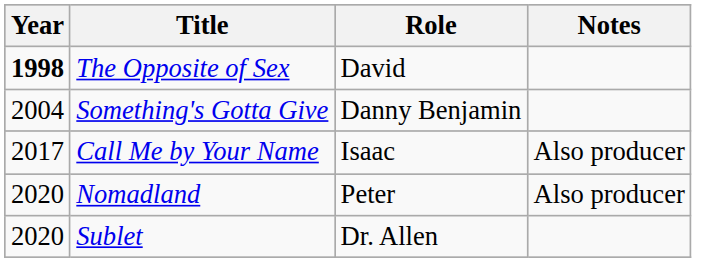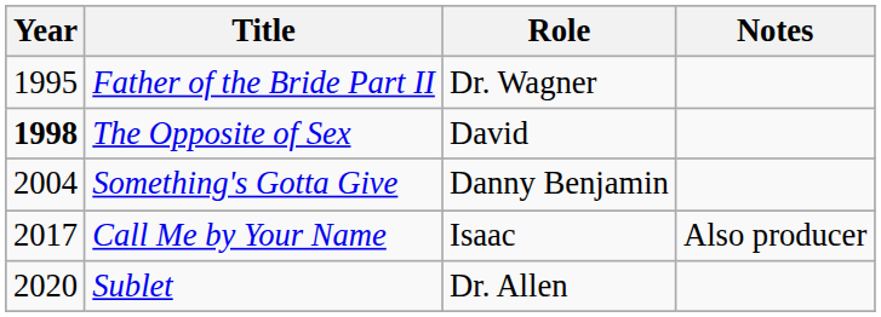 <table class="wikitable sortable">
 <tr>
 <th>Year</th>
 <th>Title</th>
 <th>Role</th>
 <th>Notes</th>
+</tr>
+<tr>
+<td>1995</td>
+<td><em><a href='#'>Father of the Bride Part II</a></em></td>
+<td>Dr. Wagner</td>
+<td></td>
 </tr>
 <tr>
 <td><strong>1998</strong></td>
 <td><em><a href='#'>The Opposite of Sex</a></em></td>
 <td>David</td>
 <td></td>
 </tr>
 <tr>
 <td>2004</td>
 <td><em><a href='#'>Something's Gotta Give</a></em></td>
 <td>Danny Benjamin</td>
 <td></td>
 </tr>
 <tr>
 <td>2017</td>
 <td><em><a href='#'>Call Me by Your Name</a></em></td>
 <td>Isaac</td>
 <td>Also producer</td>
 </tr>
 <tr>
 <td>2020</td>
-<td><em><a href='#'>Nomadland</a></em></td>
-<td>Peter</td>
-<td>Also producer</td>
-</tr>
-<tr>
-<td>2020</td>
 <td><em><a href='#'>Sublet</a></em></td>
 <td>Dr. Allen</td>
 <td></td>
 </tr>
 </table>
